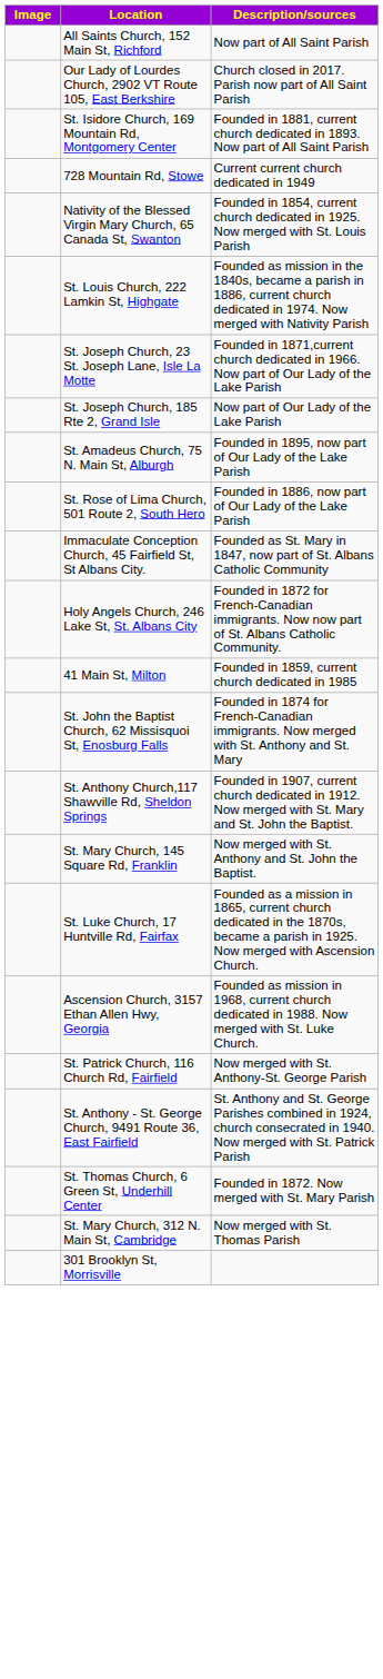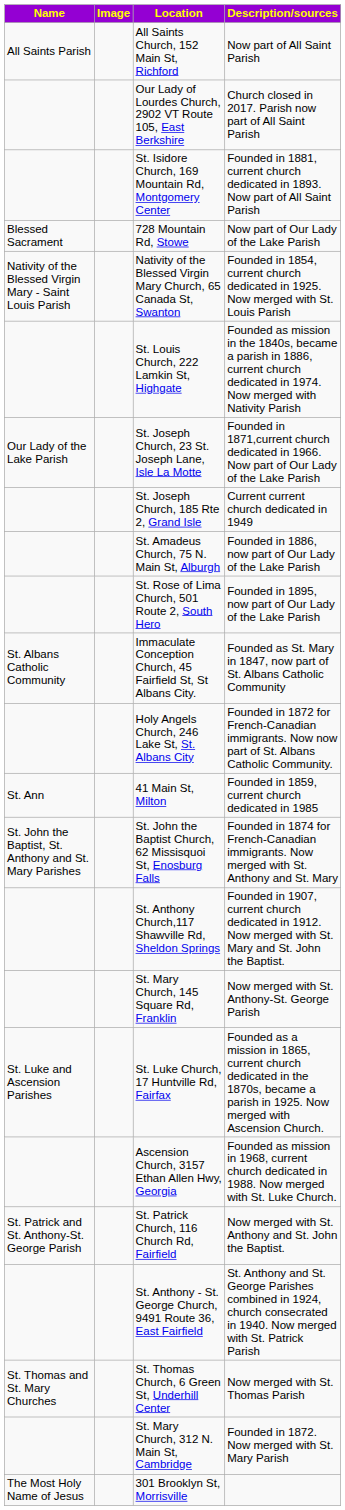 <table class="wikitable sortable" style="width:75%">
 <tr>
+<th style="background:darkviolet; color:yellow;" width="30%"><strong>Name</strong></th>
 <th style="background:darkviolet; color:yellow;" width="10%"><strong>Image</strong></th>
 <th style="background:darkviolet; color:yellow;" width="30%"><strong>Location</strong></th>
 <th style="background:darkviolet; color:yellow;" width="30%"><strong>Description/sources</strong></th>
 </tr>
 <tr>
+<td>All Saints Parish</td>
 <td></td>
 <td>All Saints Church, 152 Main St, <a href='#'>Richford</a></td>
 <td>Now part of All Saint Parish</td>
 </tr>
 <tr>
 <td></td>
+<td></td>
 <td>Our Lady of Lourdes Church, 2902 VT Route 105, <a href='#'>East Berkshire</a></td>
 <td>Church closed in 2017. Parish now part of All Saint Parish</td>
 </tr>
 <tr>
 <td></td>
+<td></td>
 <td>St. Isidore Church, 169 Mountain Rd, <a href='#'>Montgomery Center</a></td>
 <td>Founded in 1881, current church dedicated in 1893. Now part of All Saint Parish</td>
 </tr>
 <tr>
+<td>Blessed Sacrament</td>
 <td></td>
 <td>728 Mountain Rd, <a href='#'>Stowe</a></td>
-<td>Current current church dedicated in 1949</td>
+<td>Now part of Our Lady of the Lake Parish</td>
 </tr>
 <tr>
+<td>Nativity of the Blessed Virgin Mary - Saint Louis Parish</td>
 <td></td>
 <td>Nativity of the Blessed Virgin Mary Church, 65 Canada St, <a href='#'>Swanton</a></td>
 <td>Founded in 1854, current church dedicated in 1925. Now merged with St. Louis Parish</td>
 </tr>
 <tr>
 <td></td>
+<td></td>
 <td>St. Louis Church, 222 Lamkin St, <a href='#'>Highgate</a></td>
 <td>Founded as mission in the 1840s, became a parish in 1886, current church dedicated in 1974. Now merged with Nativity Parish</td>
 </tr>
 <tr>
+<td>Our Lady of the Lake Parish</td>
 <td></td>
 <td>St. Joseph Church, 23 St. Joseph Lane, <a href='#'>Isle La Motte</a></td>
 <td>Founded in 1871,current church dedicated in 1966. Now part of Our Lady of the Lake Parish</td>
 </tr>
 <tr>
 <td></td>
+<td></td>
 <td>St. Joseph Church,  185 Rte 2, <a href='#'>Grand Isle</a></td>
-<td>Now part of Our Lady of the Lake Parish</td>
+<td>Current current church dedicated in 1949</td>
 </tr>
 <tr>
 <td></td>
+<td></td>
 <td>St. Amadeus Church, 75 N. Main St, <a href='#'>Alburgh</a></td>
+<td>Founded in 1886, now part of Our Lady of the Lake Parish</td>
+</tr>
+<tr>
+<td></td>
+<td></td>
+<td>St. Rose of Lima Church, 501 Route 2, <a href='#'>South Hero</a></td>
 <td>Founded in 1895, now  part of Our Lady of the Lake Parish</td>
 </tr>
 <tr>
-<td></td>
-<td>St. Rose of Lima Church, 501 Route 2, <a href='#'>South Hero</a></td>
-<td>Founded in 1886, now part of Our Lady of the Lake Parish</td>
-</tr>
-<tr>
+<td>St. Albans Catholic Community</td>
 <td></td>
 <td>Immaculate Conception Church, 45 Fairfield St, St Albans City.</td>
 <td>Founded as St. Mary in 1847, now part of St. Albans Catholic Community</td>
 </tr>
 <tr>
 <td></td>
+<td></td>
 <td>Holy Angels Church, 246 Lake St, <a href='#'>St. Albans City</a></td>
 <td>Founded in 1872 for French-Canadian immigrants. Now now part of St. Albans Catholic Community.</td>
 </tr>
 <tr>
+<td>St. Ann</td>
 <td></td>
 <td>41 Main St, <a href='#'>Milton</a></td>
 <td>Founded in 1859, current church dedicated in 1985</td>
 </tr>
 <tr>
+<td>St. John the Baptist, St. Anthony and St. Mary Parishes</td>
 <td></td>
 <td>St. John the Baptist Church, 62 Missisquoi St,  <a href='#'>Enosburg Falls</a></td>
 <td>Founded in 1874 for French-Canadian immigrants. Now merged with St. Anthony and St. Mary</td>
 </tr>
 <tr>
 <td></td>
+<td></td>
 <td>St. Anthony Church,117 Shawville Rd, <a href='#'>Sheldon Springs</a></td>
 <td>Founded in 1907, current church dedicated in 1912. Now merged with St. Mary and St. John the Baptist.</td>
 </tr>
 <tr>
 <td></td>
+<td></td>
 <td>St. Mary Church, 145 Square Rd, <a href='#'>Franklin</a></td>
-<td>Now merged with St. Anthony and St. John the Baptist.</td>
+<td>Now merged with St. Anthony-St. George Parish</td>
 </tr>
 <tr>
+<td>St. Luke and Ascension Parishes</td>
 <td></td>
 <td>St. Luke Church, 17 Huntville Rd, <a href='#'>Fairfax</a></td>
 <td>Founded as a mission in 1865, current church dedicated in the 1870s, became a parish in 1925. Now merged with Ascension Church.</td>
 </tr>
 <tr>
 <td></td>
+<td></td>
 <td>Ascension Church, 3157 Ethan Allen Hwy, <a href='#'>Georgia</a></td>
 <td>Founded as mission in 1968, current church dedicated in 1988. Now merged with St. Luke Church.</td>
 </tr>
 <tr>
+<td>St. Patrick and St. Anthony-St. George Parish</td>
 <td></td>
 <td>St. Patrick Church, 116 Church Rd, <a href='#'>Fairfield</a></td>
-<td>Now merged with St. Anthony-St. George Parish</td>
+<td>Now merged with St. Anthony and St. John the Baptist.</td>
 </tr>
 <tr>
+<td></td>
 <td></td>
 <td>St. Anthony - St. George Church, 9491 Route 36, <a href='#'>East Fairfield</a></td>
 <td>St. Anthony and St. George Parishes combined in 1924, church consecrated in 1940. Now merged with St. Patrick Parish</td>
 </tr>
 <tr>
+<td>St. Thomas and St. Mary Churches</td>
 <td></td>
 <td>St. Thomas Church, 6 Green St, <a href='#'>Underhill Center</a></td>
+<td>Now merged with St. Thomas Parish</td>
+</tr>
+<tr>
+<td></td>
+<td></td>
+<td>St. Mary Church, 312 N. Main St, <a href='#'>Cambridge</a></td>
 <td>Founded in 1872. Now merged with St. Mary Parish</td>
 </tr>
 <tr>
-<td></td>
-<td>St. Mary Church, 312 N. Main St, <a href='#'>Cambridge</a></td>
-<td>Now merged with St. Thomas Parish</td>
-</tr>
-<tr>
+<td>The Most Holy Name of Jesus</td>
 <td></td>
 <td>301 Brooklyn St, <a href='#'>Morrisville</a></td>
 <td></td>
 </tr>
 </table>
